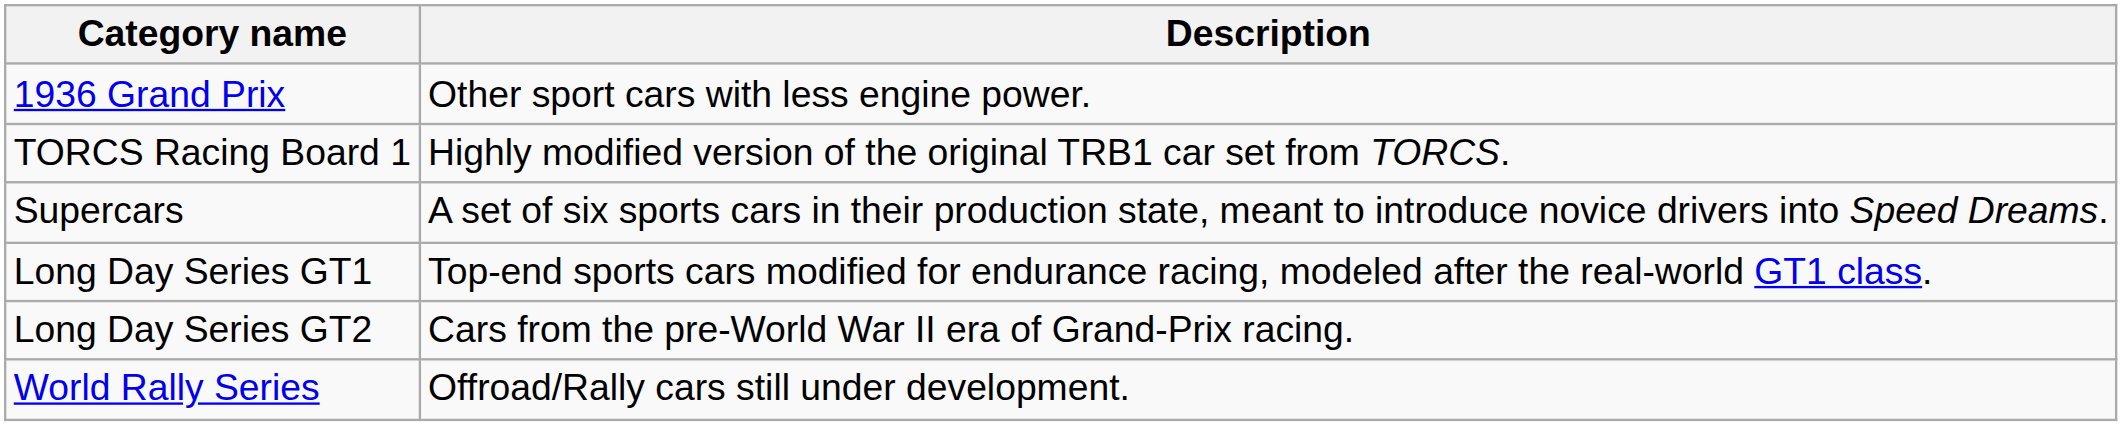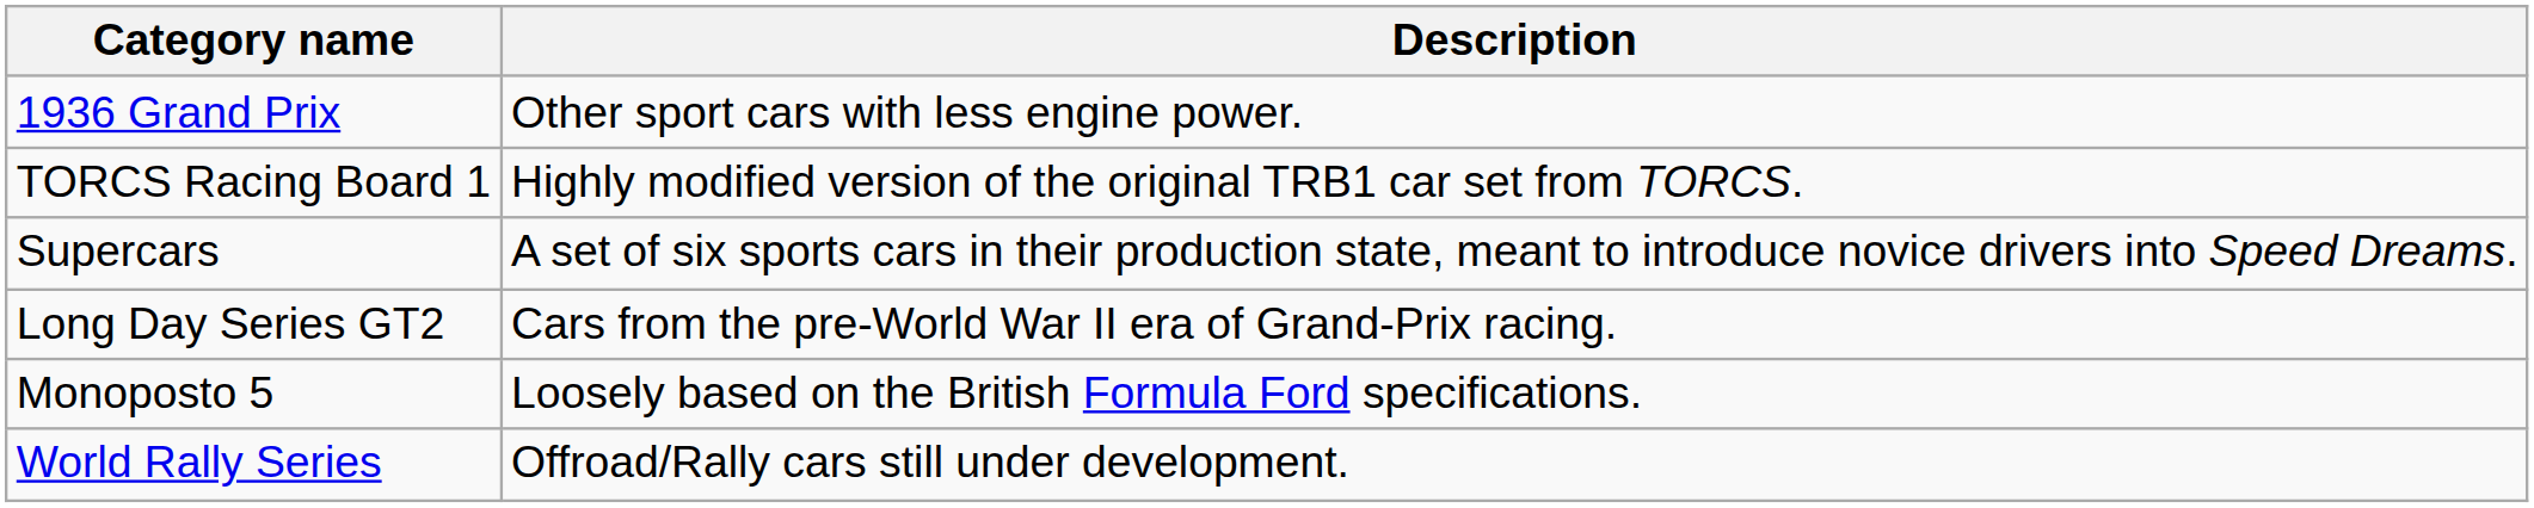 <table class="wikitable">
 <tr>
 <th>Category name</th>
 <th>Description</th>
 </tr>
 <tr>
 <td><a href='#'>1936 Grand Prix</a></td>
 <td>Other sport cars with less engine power.</td>
 </tr>
 <tr>
 <td>TORCS Racing Board 1</td>
 <td>Highly modified version of the original TRB1 car set from <em>TORCS</em>.</td>
 </tr>
 <tr>
 <td>Supercars</td>
 <td>A set of six sports cars in their production state, meant to introduce novice drivers into <em>Speed Dreams</em>.</td>
 </tr>
 <tr>
-<td>Long Day Series GT1</td>
-<td>Top-end sports cars modified for endurance racing, modeled after the real-world <a href='#'>GT1 class</a>.</td>
+<td>Long Day Series GT2</td>
+<td>Cars from the pre-World War II era of Grand-Prix racing.</td>
 </tr>
 <tr>
-<td>Long Day Series GT2</td>
-<td>Cars from the pre-World War II era of Grand-Prix racing.</td>
+<td>Monoposto 5</td>
+<td>Loosely based on the British <a href='#'>Formula Ford</a> specifications.</td>
 </tr>
 <tr>
 <td><a href='#'>World Rally Series</a></td>
 <td>Offroad/Rally cars still under development.</td>
 </tr>
 </table>
